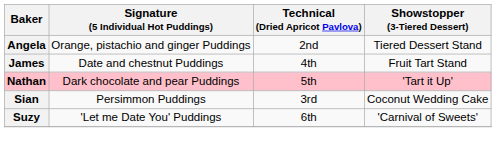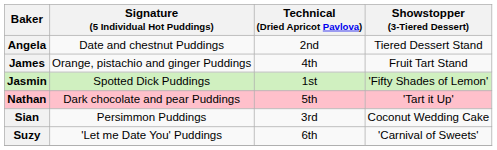 <table class="wikitable sortable" style="text-align:center">
 <tr>
 <th>Baker</th>
 <th class="unsortable">Signature<br><small>(5 Individual Hot Puddings)</small></th>
 <th>Technical<br><small>(Dried Apricot <a href='#'>Pavlova</a>)</small></th>
 <th class="unsortable">Showstopper<br><small>(3-Tiered Dessert)</small></th>
 </tr>
 <tr>
 <th>Angela</th>
-<td>Orange, pistachio and ginger Puddings</td>
+<td>Date and chestnut Puddings</td>
 <td>2nd</td>
 <td>Tiered Dessert Stand</td>
 </tr>
 <tr>
 <th>James</th>
-<td>Date and chestnut Puddings</td>
+<td>Orange, pistachio and ginger Puddings</td>
 <td>4th</td>
 <td>Fruit Tart Stand</td>
+</tr>
+<tr style="background:#d0f0c0;">
+<th style="background:#d0f0c0;">Jasmin</th>
+<td>Spotted Dick Puddings</td>
+<td>1st</td>
+<td>'Fifty Shades of Lemon'</td>
 </tr>
 <tr style="background:Pink;">
 <th style="background:Pink;">Nathan</th>
 <td>Dark chocolate and pear Puddings</td>
 <td>5th</td>
 <td>'Tart it Up'</td>
 </tr>
 <tr>
 <th>Sian</th>
 <td>Persimmon Puddings</td>
 <td>3rd</td>
 <td>Coconut Wedding Cake</td>
 </tr>
 <tr>
 <th>Suzy</th>
 <td>'Let me Date You' Puddings</td>
 <td>6th</td>
 <td>'Carnival of Sweets'</td>
 </tr>
 <tr>
 </tr>
 </table>
